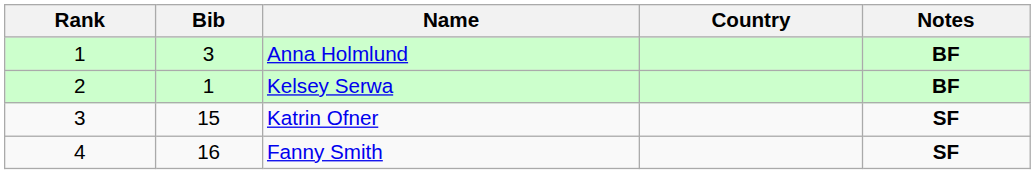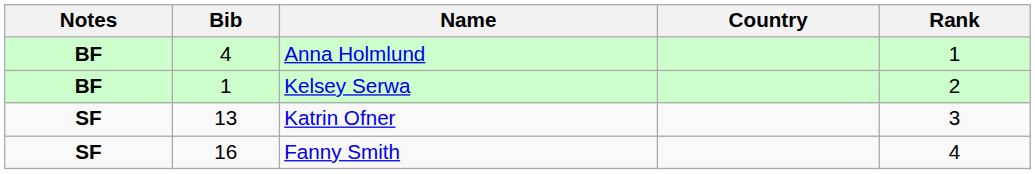 <table class="wikitable" style="text-align:center;" width=90%>
 <tr>
-<th>Rank</th>
+<th>Notes</th>
 <th>Bib</th>
 <th>Name</th>
 <th>Country</th>
-<th>Notes</th>
+<th>Rank</th>
 </tr>
 <tr bgcolor="#ccffcc">
-<td>1</td>
-<td>3</td>
+<td><strong>BF</strong></td>
+<td>4</td>
 <td align=left><a href='#'>Anna Holmlund</a></td>
 <td align=left></td>
-<td><strong>BF</strong></td>
+<td>1</td>
 </tr>
 <tr bgcolor="#ccffcc">
-<td>2</td>
+<td><strong>BF</strong></td>
 <td>1</td>
 <td align=left><a href='#'>Kelsey Serwa</a></td>
 <td align=left></td>
-<td><strong>BF</strong></td>
+<td>2</td>
 </tr>
 <tr>
-<td>3</td>
-<td>15</td>
+<td><strong>SF</strong></td>
+<td>13</td>
 <td align=left><a href='#'>Katrin Ofner</a></td>
 <td align=left></td>
-<td><strong>SF</strong></td>
+<td>3</td>
 </tr>
 <tr>
-<td>4</td>
+<td><strong>SF</strong></td>
 <td>16</td>
 <td align=left><a href='#'>Fanny Smith</a></td>
 <td align=left></td>
-<td><strong>SF</strong></td>
+<td>4</td>
 </tr>
 </table>
